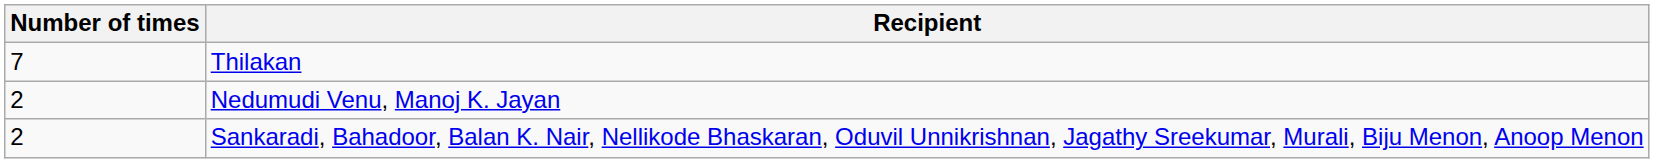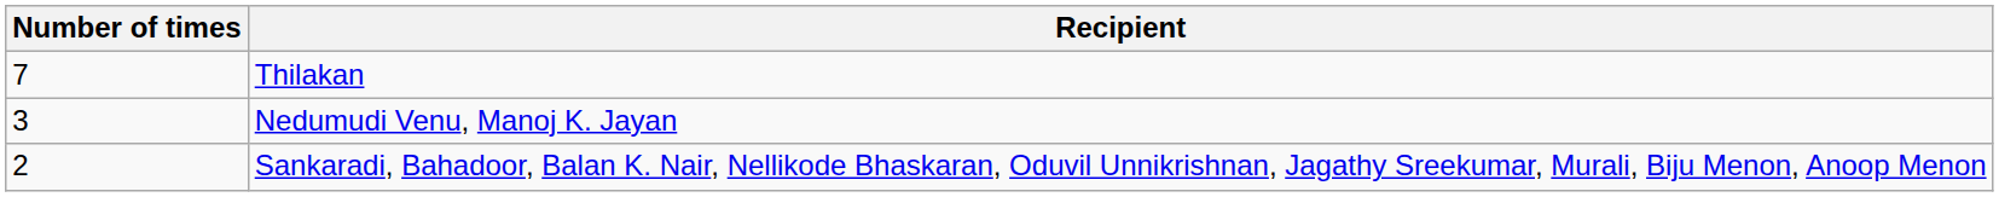 <table class ="wikitable sortable">
 <tr>
 <th>Number of times</th>
 <th>Recipient</th>
 </tr>
 <tr>
 <td>7</td>
 <td><a href='#'>Thilakan</a></td>
 </tr>
 <tr>
-<td>2</td>
+<td>3</td>
 <td><a href='#'>Nedumudi Venu</a>, <a href='#'>Manoj K. Jayan</a></td>
 </tr>
 <tr>
 <td>2</td>
 <td><a href='#'>Sankaradi</a>, <a href='#'>Bahadoor</a>, <a href='#'>Balan K. Nair</a>, <a href='#'>Nellikode Bhaskaran</a>, <a href='#'>Oduvil Unnikrishnan</a>, <a href='#'>Jagathy Sreekumar</a>, <a href='#'>Murali</a>, <a href='#'>Biju Menon</a>, <a href='#'>Anoop Menon</a></td>
 </tr>
 </table>
